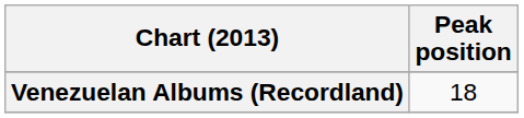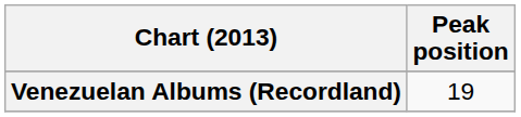 <table class="wikitable sortable plainrowheaders" style="text-align:center">
 <tr>
 <th scope="col">Chart (2013)</th>
 <th scope="col">Peak<br>position</th>
 </tr>
 <tr>
 </tr>
 <tr>
 </tr>
 <tr>
 </tr>
 <tr>
 </tr>
 <tr>
 <th scope="row">Venezuelan Albums (Recordland) </th>
-<td>18</td>
+<td>19</td>
 </tr>
 <tr>
 </tr>
 </table>
